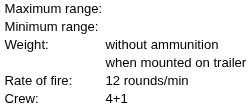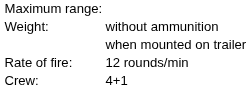 <table>
 <tr>
 <td>Maximum range:</td>
-<td></td>
-</tr>
-<tr>
-<td>Minimum range:</td>
 <td></td>
 </tr>
 <tr>
 <td>Weight:</td>
 <td> without ammunition</td>
 </tr>
 <tr>
 <td></td>
 <td> when mounted on trailer</td>
 </tr>
 <tr>
 <td>Rate of fire:</td>
 <td>12 rounds/min</td>
 </tr>
 <tr>
 <td>Crew:</td>
 <td>4+1</td>
 </tr>
 </table>
